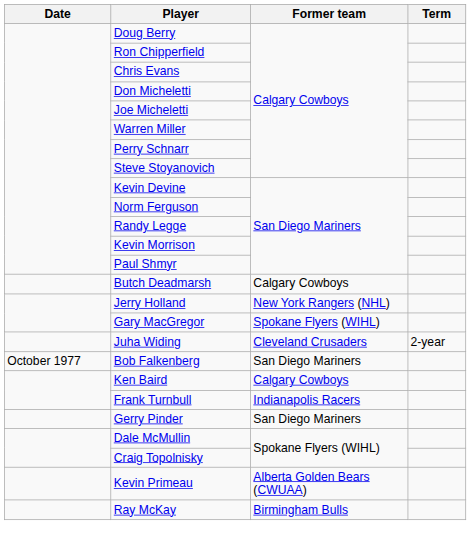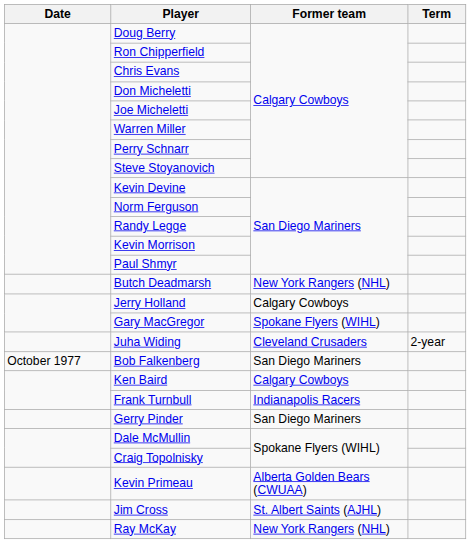 <table class="wikitable">
 <tr style="background:#ddd; text-align:center;">
 <th style="width: 10em;">Date</th>
 <th style="width: 13em;">Player</th>
 <th style="width: 15em;">Former team</th>
 <th style="width: 5em;">Term</th>
 </tr>
 <tr>
 <td rowspan=13></td>
 <td><a href='#'>Doug Berry</a></td>
 <td rowspan=8><a href='#'>Calgary Cowboys</a></td>
 <td></td>
 </tr>
 <tr>
 <td><a href='#'>Ron Chipperfield</a></td>
 <td></td>
 </tr>
 <tr>
 <td><a href='#'>Chris Evans</a></td>
 <td></td>
 </tr>
 <tr>
 <td><a href='#'>Don Micheletti</a></td>
 <td></td>
 </tr>
 <tr>
 <td><a href='#'>Joe Micheletti</a></td>
 <td></td>
 </tr>
 <tr>
 <td><a href='#'>Warren Miller</a></td>
 <td></td>
 </tr>
 <tr>
 <td><a href='#'>Perry Schnarr</a></td>
 <td></td>
 </tr>
 <tr>
 <td><a href='#'>Steve Stoyanovich</a></td>
 <td></td>
 </tr>
 <tr>
 <td><a href='#'>Kevin Devine</a></td>
 <td rowspan=5><a href='#'>San Diego Mariners</a></td>
 <td></td>
 </tr>
 <tr>
 <td><a href='#'>Norm Ferguson</a></td>
 <td></td>
 </tr>
 <tr>
 <td><a href='#'>Randy Legge</a></td>
 <td></td>
 </tr>
 <tr>
 <td><a href='#'>Kevin Morrison</a></td>
 <td></td>
 </tr>
 <tr>
 <td><a href='#'>Paul Shmyr</a></td>
 <td></td>
 </tr>
 <tr>
 <td></td>
 <td><a href='#'>Butch Deadmarsh</a></td>
-<td>Calgary Cowboys</td>
+<td><a href='#'>New York Rangers</a> (<a href='#'>NHL</a>)</td>
 <td></td>
 </tr>
 <tr>
 <td rowspan=2></td>
 <td><a href='#'>Jerry Holland</a></td>
-<td><a href='#'>New York Rangers</a> (<a href='#'>NHL</a>)</td>
+<td>Calgary Cowboys</td>
 <td></td>
 </tr>
 <tr>
 <td><a href='#'>Gary MacGregor</a></td>
 <td><a href='#'>Spokane Flyers</a> (<a href='#'>WIHL</a>)</td>
 <td></td>
 </tr>
 <tr>
 <td></td>
 <td><a href='#'>Juha Widing</a></td>
 <td><a href='#'>Cleveland Crusaders</a></td>
 <td>2-year</td>
 </tr>
 <tr>
 <td>October 1977</td>
 <td><a href='#'>Bob Falkenberg</a></td>
 <td>San Diego Mariners</td>
 <td></td>
 </tr>
 <tr>
 <td rowspan=2></td>
 <td><a href='#'>Ken Baird</a></td>
 <td><a href='#'>Calgary Cowboys</a></td>
 <td></td>
 </tr>
 <tr>
 <td><a href='#'>Frank Turnbull</a></td>
 <td><a href='#'>Indianapolis Racers</a></td>
 <td></td>
 </tr>
 <tr>
 <td></td>
 <td><a href='#'>Gerry Pinder</a></td>
 <td>San Diego Mariners</td>
 <td></td>
 </tr>
 <tr>
 <td rowspan=2></td>
 <td><a href='#'>Dale McMullin</a></td>
 <td rowspan=2>Spokane Flyers (WIHL)</td>
 <td></td>
 </tr>
 <tr>
 <td><a href='#'>Craig Topolnisky</a></td>
 <td></td>
 </tr>
 <tr>
 <td></td>
 <td><a href='#'>Kevin Primeau</a></td>
 <td><a href='#'>Alberta Golden Bears</a> (<a href='#'>CWUAA</a>)</td>
 <td></td>
 </tr>
 <tr>
 <td></td>
+<td><a href='#'>Jim Cross</a></td>
+<td><a href='#'>St. Albert Saints</a> (<a href='#'>AJHL</a>)</td>
+<td></td>
+</tr>
+<tr>
+<td></td>
 <td><a href='#'>Ray McKay</a></td>
-<td><a href='#'>Birmingham Bulls</a></td>
+<td><a href='#'>New York Rangers</a> (<a href='#'>NHL</a>)</td>
 <td></td>
 </tr>
 </table>
